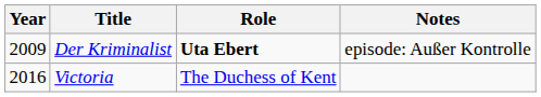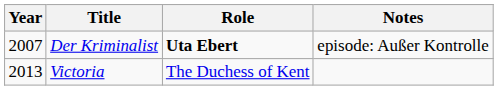 <table class="wikitable sortable">
 <tr>
 <th>Year</th>
 <th>Title</th>
 <th>Role</th>
 <th class="unsortable">Notes</th>
 </tr>
 <tr>
-<td>2009</td>
+<td>2007</td>
 <td><em><a href='#'>Der Kriminalist</a></em></td>
 <td><strong>Uta Ebert</strong></td>
 <td>episode: Außer Kontrolle</td>
 </tr>
 <tr>
-<td>2016</td>
+<td>2013</td>
 <td><em><a href='#'>Victoria</a></em></td>
 <td><a href='#'>The Duchess of Kent</a></td>
 <td></td>
 </tr>
 </table>
